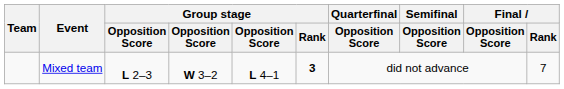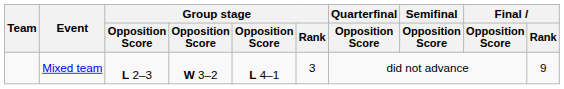 <table class=wikitable style=font-size:90%;text-align:center>
 <tr>
 <th rowspan=2>Team</th>
 <th rowspan=2>Event</th>
 <th colspan=4>Group stage</th>
 <th>Quarterfinal</th>
 <th>Semifinal</th>
 <th colspan=2>Final / </th>
 </tr>
 <tr style=font-size:95%>
 <th>Opposition<br>Score</th>
 <th>Opposition<br>Score</th>
 <th>Opposition<br>Score</th>
 <th>Rank</th>
 <th>Opposition<br>Score</th>
 <th>Opposition<br>Score</th>
 <th>Opposition<br>Score</th>
 <th>Rank</th>
 </tr>
 <tr>
 <td align=left></td>
 <td align=left><a href='#'>Mixed team</a></td>
 <td><br> <strong>L</strong> 2–3</td>
 <td><br> <strong>W</strong> 3–2</td>
 <td><br> <strong>L</strong> 4–1</td>
-<td><strong>3</strong></td>
+<td>3</td>
 <td colspan=3>did not advance</td>
-<td>7</td>
+<td>9</td>
 </tr>
 </table>
